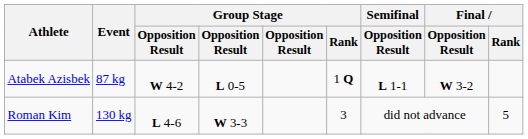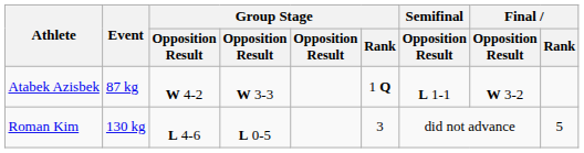 <table class=wikitable style=font-size:90%;text-align:center>
 <tr>
 <th rowspan=2>Athlete</th>
 <th rowspan=2>Event</th>
 <th colspan=4>Group Stage</th>
 <th>Semifinal</th>
 <th colspan=2>Final / </th>
 </tr>
 <tr style=font-size:95%>
 <th>Opposition<br>Result</th>
 <th>Opposition<br>Result</th>
 <th>Opposition<br>Result</th>
 <th>Rank</th>
 <th>Opposition<br>Result</th>
 <th>Opposition<br>Result</th>
 <th>Rank</th>
 </tr>
 <tr>
 <td align=left><a href='#'>Atabek Azisbek</a></td>
 <td align=left><a href='#'>87 kg</a></td>
 <td><br><strong>W</strong> 4-2</td>
-<td><br><strong>L</strong> 0-5</td>
+<td><br><strong>W</strong> 3-3</td>
 <td></td>
 <td>1 <strong>Q</strong></td>
 <td><br><strong>L</strong> 1-1</td>
 <td><br><strong>W</strong> 3-2</td>
 <td></td>
 </tr>
 <tr>
 <td align=left><a href='#'>Roman Kim</a></td>
 <td align=left><a href='#'>130 kg</a></td>
 <td><br><strong>L</strong> 4-6</td>
-<td><br><strong>W</strong> 3-3</td>
+<td><br><strong>L</strong> 0-5</td>
 <td></td>
 <td>3</td>
 <td colspan=2>did not advance</td>
 <td>5</td>
 </tr>
 </table>
